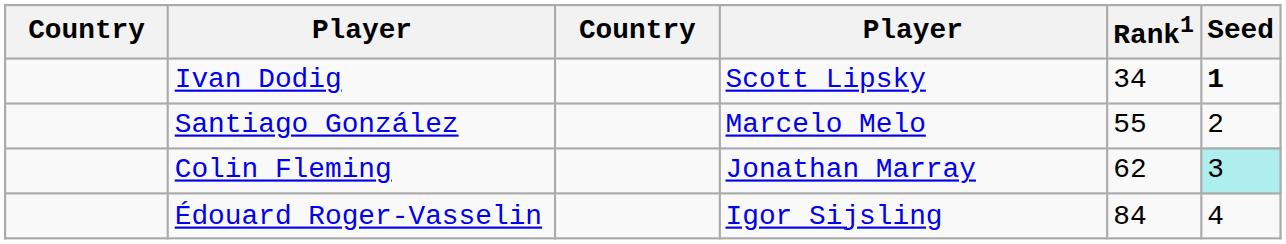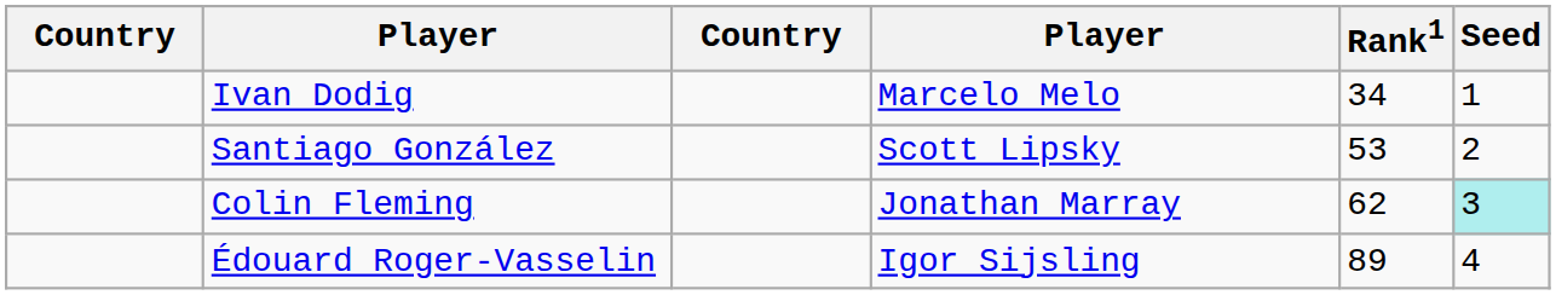 <table class="sortable wikitable">
 <tr>
 <th width="70">Country</th>
 <th width="175">Player</th>
 <th width="70">Country</th>
 <th width="175">Player</th>
 <th>Rank<sup>1</sup></th>
 <th>Seed</th>
 </tr>
 <tr>
 <td></td>
 <td><a href='#'>Ivan Dodig</a></td>
 <td></td>
-<td><a href='#'>Scott Lipsky</a></td>
+<td><a href='#'>Marcelo Melo</a></td>
 <td>34</td>
-<td><strong>1</strong></td>
+<td>1</td>
 </tr>
 <tr>
 <td></td>
 <td><a href='#'>Santiago González</a></td>
 <td></td>
-<td><a href='#'>Marcelo Melo</a></td>
-<td>55</td>
+<td><a href='#'>Scott Lipsky</a></td>
+<td>53</td>
 <td>2</td>
 </tr>
 <tr>
 <td></td>
 <td><a href='#'>Colin Fleming</a></td>
 <td></td>
 <td><a href='#'>Jonathan Marray</a></td>
 <td>62</td>
 <td style="background: paleturquoise;">3</td>
 </tr>
 <tr>
 <td></td>
 <td><a href='#'>Édouard Roger-Vasselin</a></td>
 <td></td>
 <td><a href='#'>Igor Sijsling</a></td>
-<td>84</td>
+<td>89</td>
 <td>4</td>
 </tr>
 </table>
